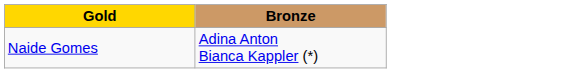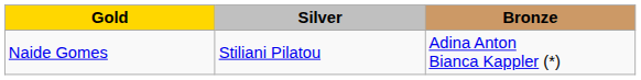 <table class="wikitable" style="text-align:left">
 <tr align="center">
 <td width=200 bgcolor=gold><strong>Gold</strong></td>
+<td width=200 bgcolor=silver><strong>Silver</strong></td>
 <td width=200 bgcolor=CC9966><strong>Bronze</strong></td>
 </tr>
 <tr>
 <td><a href='#'>Naide Gomes</a> <em></em></td>
+<td><a href='#'>Stiliani Pilatou</a> <em></em></td>
 <td><a href='#'>Adina Anton</a> <em></em><br><a href='#'>Bianca Kappler</a> <em></em> (*)</td>
 </tr>
 </table>
